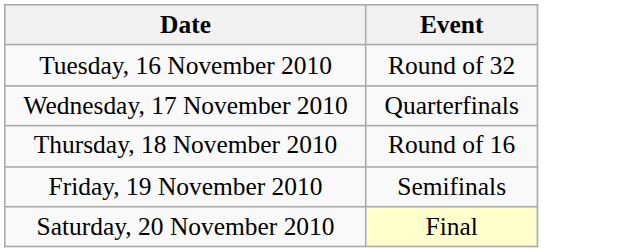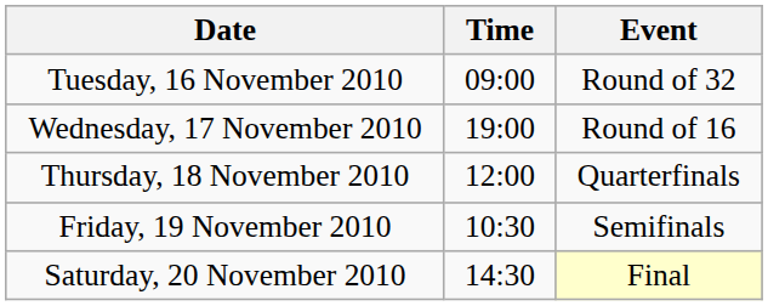 <table class = "wikitable" style="text-align:center;">
 <tr>
 <th width=220>Date</th>
+<th width=50>Time</th>
 <th width=100>Event</th>
 </tr>
 <tr>
 <td>Tuesday, 16 November 2010</td>
+<td>09:00</td>
 <td>Round of 32</td>
 </tr>
 <tr>
 <td>Wednesday, 17 November 2010</td>
+<td>19:00</td>
+<td>Round of 16</td>
+</tr>
+<tr>
+<td>Thursday, 18 November 2010</td>
+<td>12:00</td>
 <td>Quarterfinals</td>
 </tr>
 <tr>
-<td>Thursday, 18 November 2010</td>
-<td>Round of 16</td>
-</tr>
-<tr>
 <td>Friday, 19 November 2010</td>
+<td>10:30</td>
 <td>Semifinals</td>
 </tr>
 <tr>
 <td>Saturday, 20 November 2010</td>
+<td>14:30</td>
 <td bgcolor=ffffcc>Final</td>
 </tr>
 </table>
